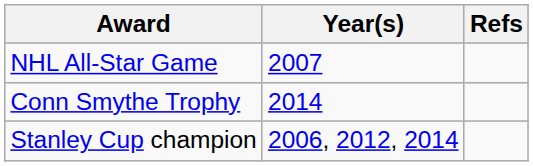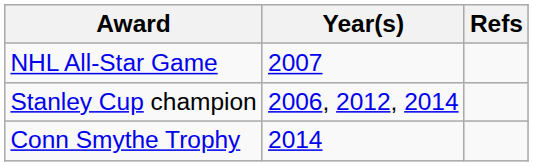 <table class="wikitable">
 <tr>
 <th>Award</th>
 <th>Year(s)</th>
 <th>Refs</th>
 </tr>
 <tr>
 <td><a href='#'>NHL All-Star Game</a></td>
 <td><a href='#'>2007</a></td>
 <td></td>
 </tr>
 <tr>
+<td><a href='#'>Stanley Cup</a> champion</td>
+<td><a href='#'>2006</a>, <a href='#'>2012</a>, <a href='#'>2014</a></td>
+<td></td>
+</tr>
+<tr>
 <td><a href='#'>Conn Smythe Trophy</a></td>
 <td><a href='#'>2014</a></td>
 <td></td>
 </tr>
-<tr>
-<td><a href='#'>Stanley Cup</a> champion</td>
-<td><a href='#'>2006</a>, <a href='#'>2012</a>, <a href='#'>2014</a></td>
-<td></td>
-</tr>
 </table>
